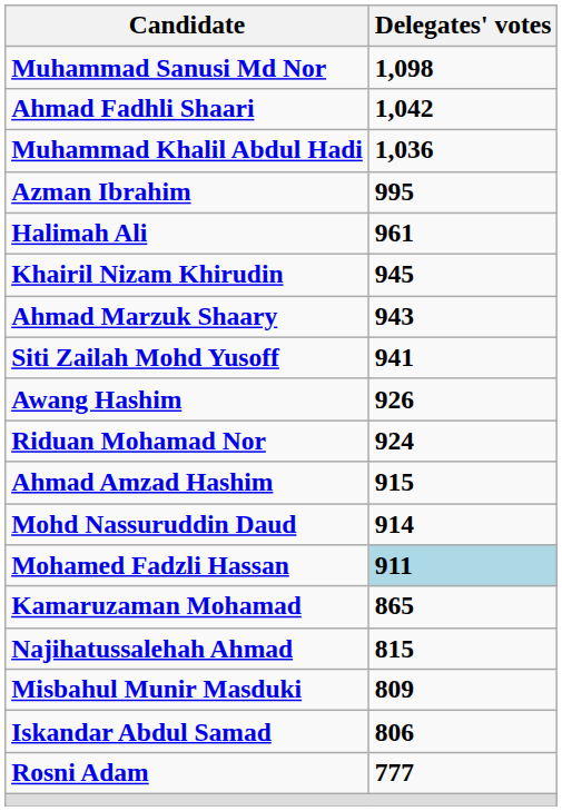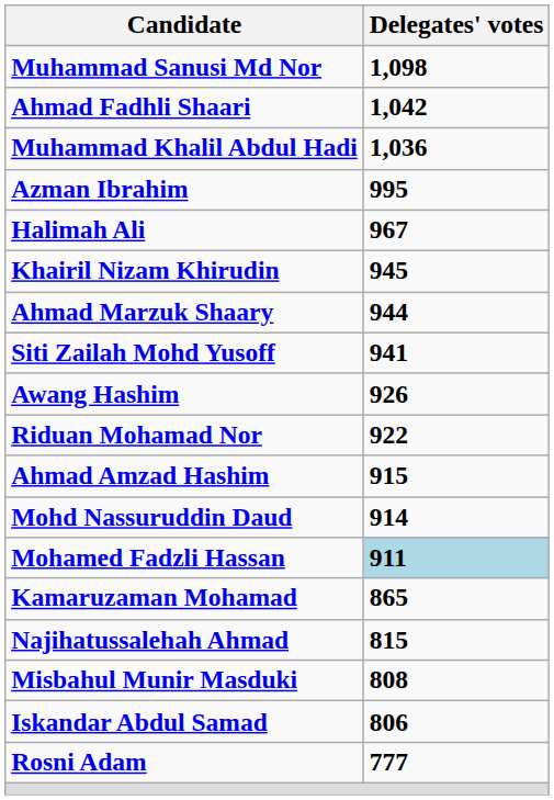 <table class="wikitable">
 <tr>
 <th>Candidate</th>
 <th>Delegates' votes</th>
 </tr>
 <tr>
 <td><strong><a href='#'>Muhammad Sanusi Md Nor</a></strong></td>
 <td colspan="1"><strong>1,098</strong></td>
 </tr>
 <tr>
 <td><strong><a href='#'>Ahmad Fadhli Shaari</a></strong></td>
 <td><strong>1,042</strong></td>
 </tr>
 <tr>
 <td><strong><a href='#'>Muhammad Khalil Abdul Hadi</a></strong></td>
 <td><strong>1,036</strong></td>
 </tr>
 <tr>
 <td><strong><a href='#'>Azman Ibrahim</a></strong></td>
 <td><strong>995</strong></td>
 </tr>
 <tr>
 <td><strong><a href='#'>Halimah Ali</a></strong></td>
-<td><strong>961</strong></td>
+<td><strong>967</strong></td>
 </tr>
 <tr>
 <td><strong><a href='#'>Khairil Nizam Khirudin</a></strong></td>
 <td><strong>945</strong></td>
 </tr>
 <tr>
 <td><strong><a href='#'>Ahmad Marzuk Shaary</a></strong></td>
-<td><strong>943</strong></td>
+<td><strong>944</strong></td>
 </tr>
 <tr>
 <td><strong><a href='#'>Siti Zailah Mohd Yusoff</a></strong></td>
 <td><strong>941</strong></td>
 </tr>
 <tr>
 <td><strong><a href='#'>Awang Hashim</a></strong></td>
 <td><strong>926</strong></td>
 </tr>
 <tr>
 <td><strong><a href='#'>Riduan Mohamad Nor</a></strong></td>
-<td><strong>924</strong></td>
+<td><strong>922</strong></td>
 </tr>
 <tr>
 <td><strong><a href='#'>Ahmad Amzad Hashim</a></strong></td>
 <td><strong>915</strong></td>
 </tr>
 <tr>
 <td><strong><a href='#'>Mohd Nassuruddin Daud</a></strong></td>
 <td><strong>914</strong></td>
 </tr>
 <tr>
 <td><strong><a href='#'>Mohamed Fadzli Hassan</a></strong></td>
 <td style="background: lightblue;"><strong>911</strong></td>
 </tr>
 <tr>
 <td><strong><a href='#'>Kamaruzaman Mohamad</a></strong></td>
 <td><strong>865</strong></td>
 </tr>
 <tr>
 <td><strong><a href='#'>Najihatussalehah Ahmad</a></strong></td>
 <td><strong>815</strong></td>
 </tr>
 <tr>
 <td><strong><a href='#'>Misbahul Munir Masduki</a></strong></td>
-<td><strong>809</strong></td>
+<td><strong>808</strong></td>
 </tr>
 <tr>
 <td><strong><a href='#'>Iskandar Abdul Samad</a></strong></td>
 <td><strong>806</strong></td>
 </tr>
 <tr>
 <td><strong><a href='#'>Rosni Adam</a></strong></td>
 <td><strong>777</strong></td>
 </tr>
 <tr>
 <td colspan="3" bgcolor="dcdcdc"></td>
 </tr>
 </table>
